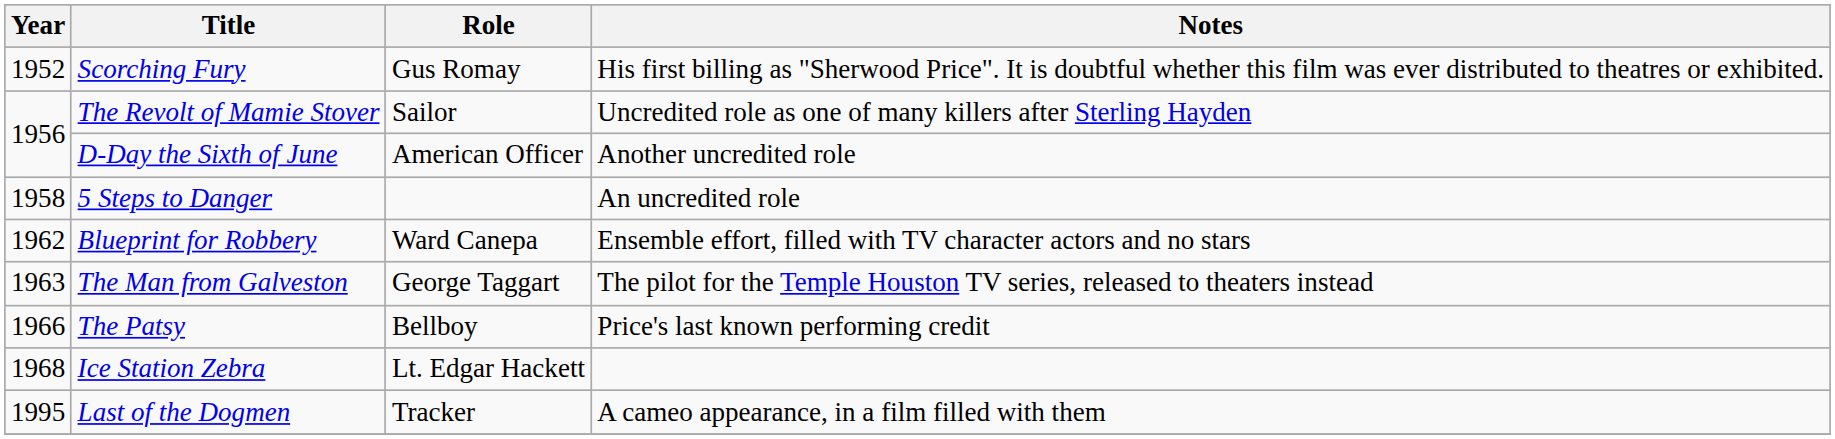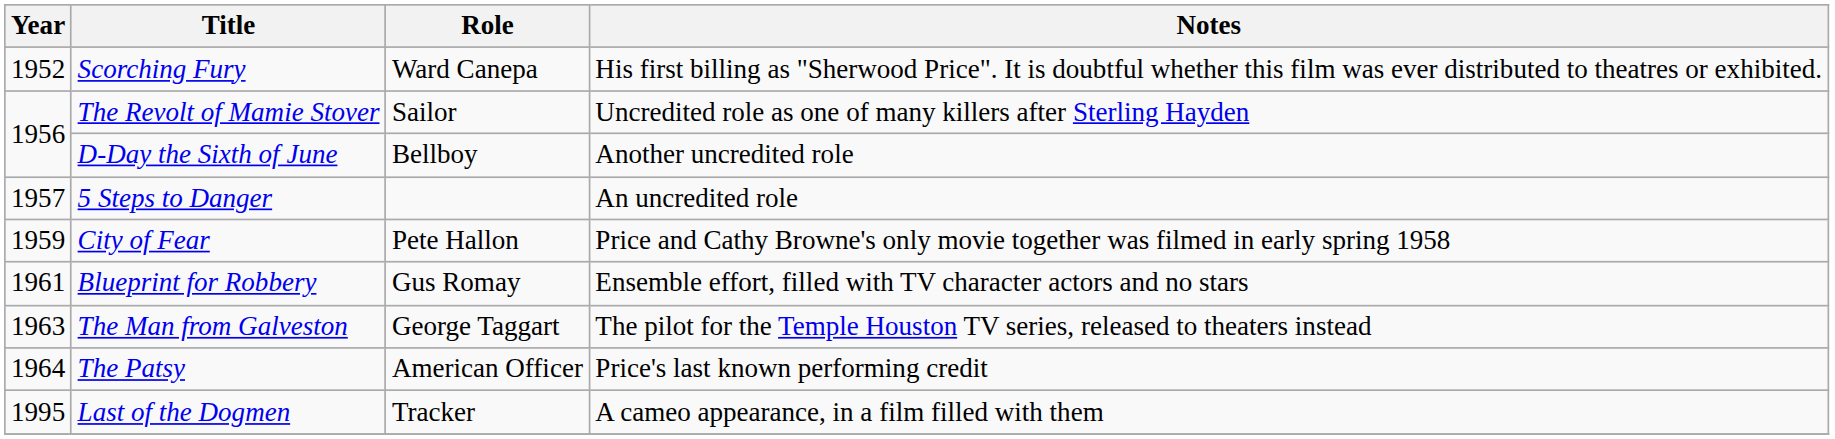 <table class="wikitable sortable plainrowheaders">
 <tr>
 <th scope="col">Year</th>
 <th scope="col">Title</th>
 <th scope="col">Role</th>
 <th scope="col">Notes</th>
 </tr>
 <tr>
 <td>1952</td>
 <td><em><a href='#'>Scorching Fury</a></em></td>
-<td>Gus Romay</td>
+<td>Ward Canepa</td>
 <td>His first billing as "Sherwood Price". It is doubtful whether this film was ever distributed to theatres or exhibited.</td>
 </tr>
 <tr>
 <td rowspan=2>1956</td>
 <td><em><a href='#'>The Revolt of Mamie Stover</a></em></td>
 <td>Sailor</td>
 <td>Uncredited role as one of many killers after <a href='#'>Sterling Hayden</a></td>
 </tr>
 <tr>
 <td><em><a href='#'>D-Day the Sixth of June</a></em></td>
-<td>American Officer</td>
+<td>Bellboy</td>
 <td>Another uncredited role</td>
 </tr>
 <tr>
-<td>1958</td>
+<td>1957</td>
 <td><em><a href='#'>5 Steps to Danger</a></em></td>
 <td></td>
 <td>An uncredited role</td>
 </tr>
 <tr>
-<td>1962</td>
+<td>1959</td>
+<td><em><a href='#'>City of Fear</a></em></td>
+<td>Pete Hallon</td>
+<td>Price and Cathy Browne's only movie together was filmed in early spring 1958</td>
+</tr>
+<tr>
+<td>1961</td>
 <td><em><a href='#'>Blueprint for Robbery</a></em></td>
-<td>Ward Canepa</td>
+<td>Gus Romay</td>
 <td>Ensemble effort, filled with TV character actors and no stars</td>
 </tr>
 <tr>
 <td>1963</td>
 <td><em><a href='#'>The Man from Galveston</a></em></td>
 <td>George Taggart</td>
 <td>The pilot for the <a href='#'>Temple Houston</a> TV series, released to theaters instead</td>
 </tr>
 <tr>
-<td>1966</td>
+<td>1964</td>
 <td><em><a href='#'>The Patsy</a></em></td>
-<td>Bellboy</td>
+<td>American Officer</td>
 <td>Price's last known performing credit</td>
-</tr>
-<tr>
-<td>1968</td>
-<td><em><a href='#'>Ice Station Zebra</a></em></td>
-<td>Lt. Edgar Hackett</td>
-<td></td>
 </tr>
 <tr>
 <td>1995</td>
 <td><em><a href='#'>Last of the Dogmen</a></em></td>
 <td>Tracker</td>
 <td>A cameo appearance, in a film filled with them</td>
 </tr>
 <tr>
 </tr>
 </table>
